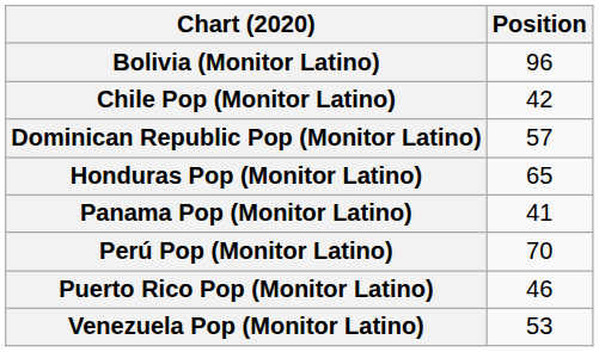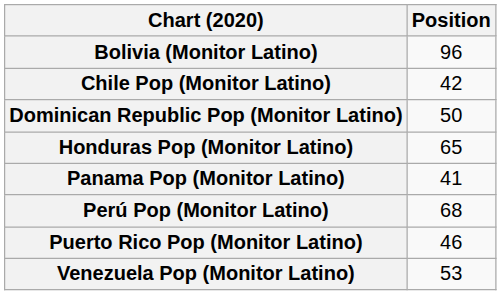 <table class="wikitable plainrowheaders sortable" style="text-align:center">
 <tr>
 <th scope="col">Chart (2020)</th>
 <th scope="col">Position</th>
 </tr>
 <tr>
 <th scope="row">Bolivia (Monitor Latino)</th>
 <td>96</td>
 </tr>
 <tr>
 <th scope="row">Chile Pop (Monitor Latino)</th>
 <td>42</td>
 </tr>
 <tr>
 <th scope="row">Dominican Republic Pop (Monitor Latino)</th>
-<td>57</td>
+<td>50</td>
 </tr>
 <tr>
 <th scope="row">Honduras Pop (Monitor Latino)</th>
 <td>65</td>
 </tr>
 <tr>
 <th scope="row">Panama Pop (Monitor Latino)</th>
 <td>41</td>
 </tr>
 <tr>
 <th scope="row">Perú Pop (Monitor Latino)</th>
-<td>70</td>
+<td>68</td>
 </tr>
 <tr>
 <th scope="row">Puerto Rico Pop (Monitor Latino)</th>
 <td align="center">46</td>
 </tr>
 <tr>
 <th scope="row">Venezuela Pop (Monitor Latino)</th>
 <td>53</td>
 </tr>
 </table>
